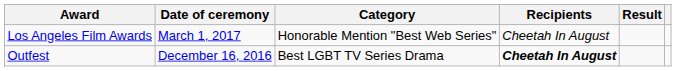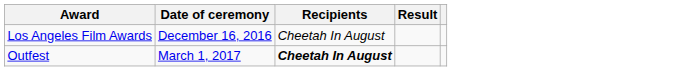 <table class="wikitable plainrowheaders sortable">
 <tr style="vertical-align:bottom;">
 <th scope="col">Award</th>
 <th scope="col">Date of ceremony</th>
-<th scope="col">Category</th>
 <th scope="col">Recipients</th>
 <th scope="col">Result</th>
 <th scope="col" class="unsortable"></th>
 </tr>
 <tr>
 <td><a href='#'>Los Angeles Film Awards</a></td>
-<td><a href='#'>March 1, 2017</a></td>
-<td>Honorable Mention "Best Web Series"</td>
+<td><a href='#'>December 16, 2016</a></td>
 <td><em>Cheetah In August</em></td>
 <td></td>
 <td></td>
 </tr>
 <tr>
 <td><a href='#'>Outfest</a></td>
-<td><a href='#'>December 16, 2016</a></td>
-<td>Best LGBT TV Series Drama</td>
+<td><a href='#'>March 1, 2017</a></td>
 <td><strong><em>Cheetah In August</em></strong></td>
 <td></td>
 <td></td>
 </tr>
 </table>
